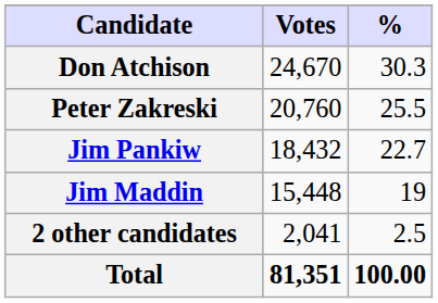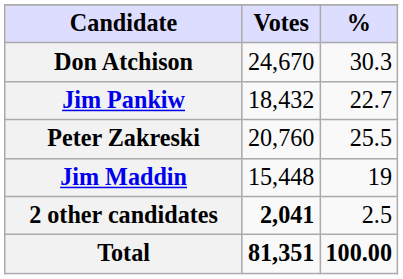 <table class="wikitable sortable plainrowheaders">
 <tr style="background-color:#00594E">
 </tr>
 <tr>
 <th scope="col" style="background:#ddf; width:150px;">Candidate</th>
 <th scope="col" style="background:#ddf;">Votes</th>
 <th scope="col" style="background:#ddf;">%</th>
 </tr>
 <tr>
 <th scope="row"><strong>Don Atchison</strong></th>
 <td align="right">24,670</td>
 <td align="right">30.3</td>
 </tr>
 <tr>
+<th scope="row"><a href='#'>Jim Pankiw</a></th>
+<td align="right">18,432</td>
+<td align="right">22.7</td>
+</tr>
+<tr>
 <th scope="row">Peter Zakreski</th>
 <td align="right">20,760</td>
 <td align="right">25.5</td>
-</tr>
-<tr>
-<th scope="row"><a href='#'>Jim Pankiw</a></th>
-<td align="right">18,432</td>
-<td align="right">22.7</td>
 </tr>
 <tr>
 <th scope="row"><a href='#'>Jim Maddin</a></th>
 <td align="right">15,448</td>
 <td align="right">19</td>
 </tr>
 <tr>
 <th scope="row">2 other candidates</th>
-<td align="right">2,041</td>
+<td align="right"><strong>2,041</strong></td>
 <td align="right">2.5</td>
 </tr>
 <tr>
 <th scope="row"><strong>Total</strong></th>
 <td align="right"><strong>81,351</strong></td>
 <td align=right><strong>100.00</strong></td>
 </tr>
 </table>
